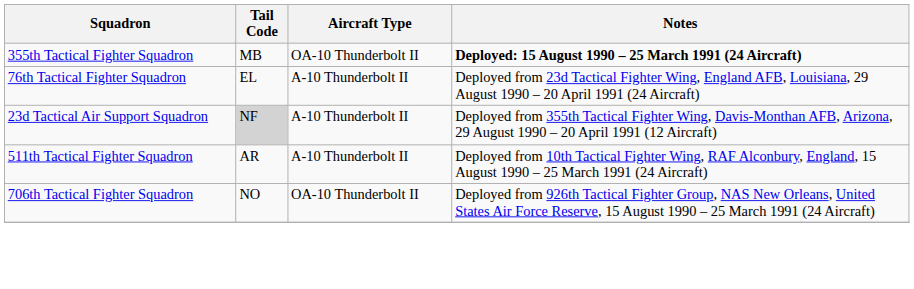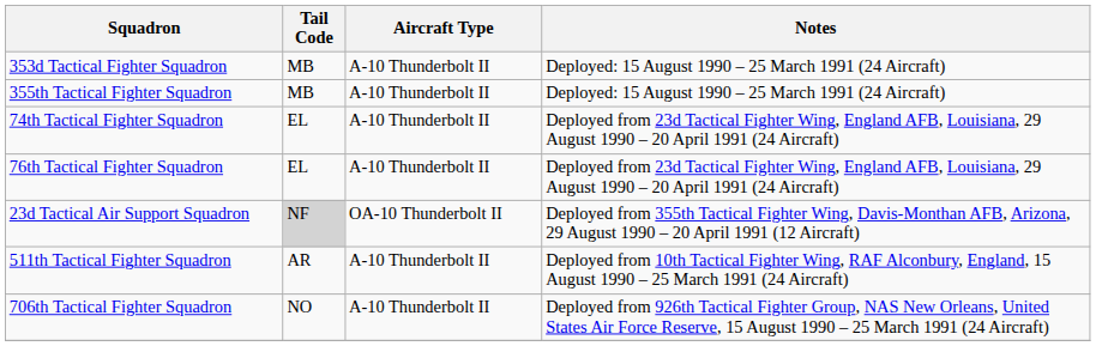 <table class="wikitable">
 <tr>
 <th scope="col" width="250">Squadron</th>
 <th scope="col" width="50">Tail Code</th>
 <th scope="col" width="175">Aircraft Type</th>
 <th scope="col" width="500">Notes</th>
 </tr>
 <tr valign="top">
+<td><a href='#'>353d Tactical Fighter Squadron</a></td>
+<td>MB</td>
+<td>A-10 Thunderbolt II</td>
+<td>Deployed: 15 August 1990 – 25 March 1991 (24 Aircraft)</td>
+</tr>
+<tr valign="top">
 <td><a href='#'>355th Tactical Fighter Squadron</a></td>
 <td>MB</td>
-<td>OA-10 Thunderbolt II</td>
-<td><strong>Deployed: 15 August 1990 – 25 March 1991 (24 Aircraft)</strong></td>
+<td>A-10 Thunderbolt II</td>
+<td>Deployed: 15 August 1990 – 25 March 1991 (24 Aircraft)</td>
+</tr>
+<tr valign="top">
+<td><a href='#'>74th Tactical Fighter Squadron</a></td>
+<td>EL</td>
+<td>A-10 Thunderbolt II</td>
+<td>Deployed from <a href='#'>23d Tactical Fighter Wing</a>, <a href='#'>England AFB</a>, <a href='#'>Louisiana</a>, 29 August 1990 – 20 April 1991 (24 Aircraft)</td>
 </tr>
 <tr valign="top">
 <td><a href='#'>76th Tactical Fighter Squadron</a></td>
 <td>EL</td>
 <td>A-10 Thunderbolt II</td>
 <td>Deployed from <a href='#'>23d Tactical Fighter Wing</a>, <a href='#'>England AFB</a>, <a href='#'>Louisiana</a>, 29 August 1990 – 20 April 1991 (24 Aircraft)</td>
 </tr>
 <tr valign="top">
 <td><a href='#'>23d Tactical Air Support Squadron</a></td>
 <td style="background: lightgrey;">NF</td>
-<td>A-10 Thunderbolt II</td>
+<td>OA-10 Thunderbolt II</td>
 <td>Deployed from <a href='#'>355th Tactical Fighter Wing</a>, <a href='#'>Davis-Monthan AFB</a>, <a href='#'>Arizona</a>, 29 August 1990 – 20 April 1991 (12 Aircraft)</td>
 </tr>
 <tr valign="top">
 <td><a href='#'>511th Tactical Fighter Squadron</a></td>
 <td>AR</td>
 <td>A-10 Thunderbolt II</td>
 <td>Deployed from <a href='#'>10th Tactical Fighter Wing</a>, <a href='#'>RAF Alconbury</a>, <a href='#'>England</a>, 15 August 1990 – 25 March 1991 (24 Aircraft)</td>
 </tr>
 <tr valign="top">
 <td><a href='#'>706th Tactical Fighter Squadron</a></td>
 <td>NO</td>
-<td>OA-10 Thunderbolt II</td>
+<td>A-10 Thunderbolt II</td>
 <td>Deployed from <a href='#'>926th Tactical Fighter Group</a>, <a href='#'>NAS New Orleans</a>, <a href='#'>United States Air Force Reserve</a>, 15 August 1990 – 25 March 1991 (24 Aircraft)</td>
 </tr>
 <tr>
 </tr>
 </table>
